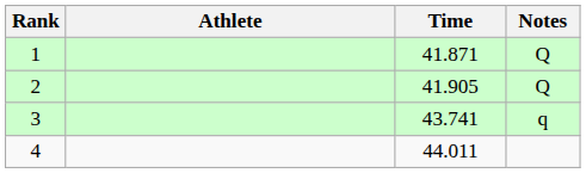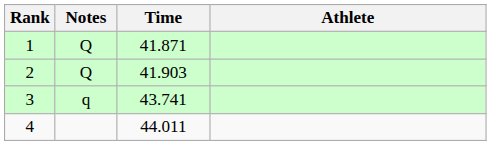 <table class=wikitable style="text-align:center">
 <tr>
 <th width=40>Rank</th>
+<th width=50>Notes</th>
+<th width=80>Time</th>
 <th width=250>Athlete</th>
-<th width=80>Time</th>
-<th width=50>Notes</th>
 </tr>
 <tr bgcolor=ccffcc>
 <td>1</td>
+<td>Q</td>
+<td>41.871</td>
 <td align=left></td>
-<td>41.871</td>
-<td>Q</td>
 </tr>
 <tr bgcolor=ccffcc>
 <td>2</td>
+<td>Q</td>
+<td>41.903</td>
 <td align=left></td>
-<td>41.905</td>
-<td>Q</td>
 </tr>
 <tr bgcolor=ccffcc>
 <td>3</td>
+<td>q</td>
+<td>43.741</td>
 <td align=left></td>
-<td>43.741</td>
-<td>q</td>
 </tr>
 <tr>
 <td>4</td>
+<td></td>
+<td>44.011</td>
 <td align=left></td>
-<td>44.011</td>
-<td></td>
 </tr>
 </table>
